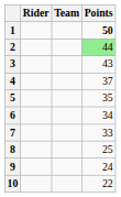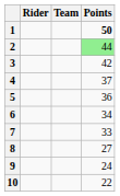 <table class="wikitable">
 <tr>
 <th></th>
 <th>Rider</th>
 <th>Team</th>
 <th>Points</th>
 </tr>
 <tr>
 <th>1</th>
 <td><strong></strong></td>
 <td><strong></strong></td>
 <td align=right><strong>50</strong></td>
 </tr>
 <tr>
 <th>2</th>
 <td></td>
 <td></td>
 <td align=right style="background: lightgreen;">44</td>
 </tr>
 <tr>
 <th>3</th>
 <td></td>
 <td></td>
-<td align=right>43</td>
+<td align=right>42</td>
 </tr>
 <tr>
 <th>4</th>
 <td></td>
 <td></td>
 <td align=right>37</td>
 </tr>
 <tr>
 <th>5</th>
 <td></td>
 <td></td>
-<td align=right>35</td>
+<td align=right>36</td>
 </tr>
 <tr>
 <th>6</th>
 <td></td>
 <td></td>
 <td align=right>34</td>
 </tr>
 <tr>
 <th>7</th>
 <td></td>
 <td></td>
 <td align=right>33</td>
 </tr>
 <tr>
 <th>8</th>
 <td></td>
 <td></td>
-<td align=right>25</td>
+<td align=right>27</td>
 </tr>
 <tr>
 <th>9</th>
 <td></td>
 <td></td>
 <td align=right>24</td>
 </tr>
 <tr>
 <th>10</th>
 <td></td>
 <td></td>
 <td align=right>22</td>
 </tr>
 </table>
